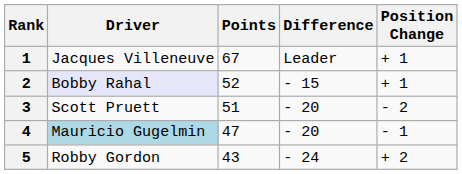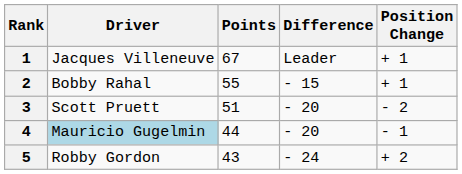 <table class="wikitable">
 <tr>
 <th>Rank</th>
 <th>Driver</th>
 <th>Points</th>
 <th>Difference</th>
 <th>Position<br>Change</th>
 </tr>
 <tr>
 <th>1</th>
 <td>Jacques Villeneuve</td>
 <td>67</td>
 <td>Leader</td>
 <td>+ 1</td>
 </tr>
 <tr>
 <th>2</th>
-<td style="background: lavender;">Bobby Rahal</td>
-<td>52</td>
+<td>Bobby Rahal</td>
+<td>55</td>
 <td>- 15</td>
 <td>+ 1</td>
 </tr>
 <tr>
 <th>3</th>
 <td>Scott Pruett</td>
 <td>51</td>
 <td>- 20</td>
 <td>- 2</td>
 </tr>
 <tr>
 <th>4</th>
 <td style="background: lightblue;">Mauricio Gugelmin</td>
-<td>47</td>
+<td>44</td>
 <td>- 20</td>
 <td>- 1</td>
 </tr>
 <tr>
 <th>5</th>
 <td>Robby Gordon</td>
 <td>43</td>
 <td>- 24</td>
 <td>+ 2</td>
 </tr>
 </table>
